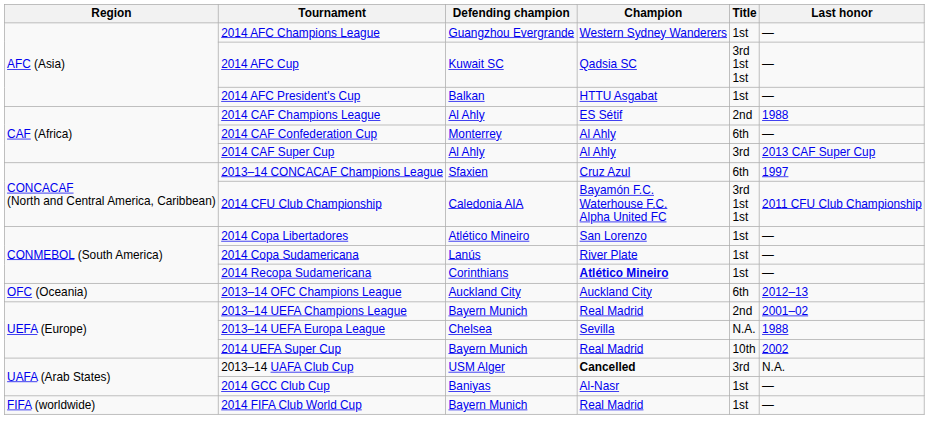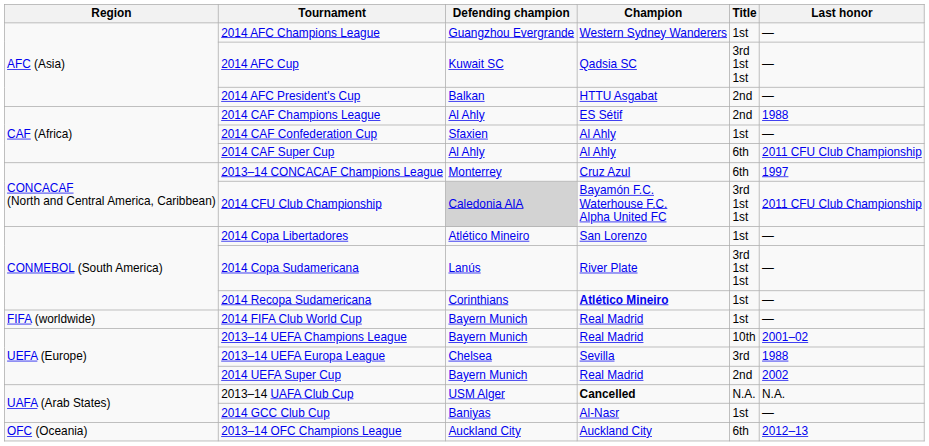 <table class="wikitable">
 <tr>
 <th>Region</th>
 <th>Tournament</th>
 <th>Defending champion</th>
 <th>Champion</th>
 <th data-sort-type="number">Title</th>
 <th>Last honor</th>
 </tr>
 <tr>
 <td rowspan=3><a href='#'>AFC</a> (Asia)</td>
 <td><a href='#'>2014 AFC Champions League</a></td>
 <td> <a href='#'>Guangzhou Evergrande</a></td>
 <td> <a href='#'>Western Sydney Wanderers</a></td>
 <td>1st</td>
 <td>—</td>
 </tr>
 <tr>
 <td><a href='#'>2014 AFC Cup</a></td>
 <td> <a href='#'>Kuwait SC</a></td>
 <td> <a href='#'>Qadsia SC</a></td>
 <td>3rd<br>1st<br>1st</td>
 <td>—</td>
 </tr>
 <tr>
 <td><a href='#'>2014 AFC President's Cup</a></td>
 <td> <a href='#'>Balkan</a></td>
 <td> <a href='#'>HTTU Asgabat</a></td>
-<td>1st</td>
+<td>2nd</td>
 <td>—</td>
 </tr>
 <tr>
 <td rowspan=3><a href='#'>CAF</a> (Africa)</td>
 <td><a href='#'>2014 CAF Champions League</a></td>
 <td> <a href='#'>Al Ahly</a></td>
 <td> <a href='#'>ES Sétif</a></td>
 <td>2nd</td>
 <td><a href='#'>1988</a></td>
 </tr>
 <tr>
 <td><a href='#'>2014 CAF Confederation Cup</a></td>
-<td> <a href='#'>Monterrey</a></td>
+<td> <a href='#'>Sfaxien</a></td>
 <td> <a href='#'>Al Ahly</a></td>
-<td>6th</td>
+<td>1st</td>
 <td>—</td>
 </tr>
 <tr>
 <td><a href='#'>2014 CAF Super Cup</a></td>
 <td> <a href='#'>Al Ahly</a></td>
 <td> <a href='#'>Al Ahly</a></td>
-<td>3rd</td>
-<td><a href='#'>2013 CAF Super Cup</a></td>
+<td>6th</td>
+<td><a href='#'>2011 CFU Club Championship</a> </td>
 </tr>
 <tr>
 <td rowspan=2><a href='#'>CONCACAF</a><br>(North and Central America, Caribbean)</td>
 <td><a href='#'>2013–14 CONCACAF Champions League</a></td>
-<td> <a href='#'>Sfaxien</a></td>
+<td> <a href='#'>Monterrey</a></td>
 <td> <a href='#'>Cruz Azul</a></td>
 <td>6th</td>
 <td><a href='#'>1997</a></td>
 </tr>
 <tr>
 <td><a href='#'>2014 CFU Club Championship</a></td>
-<td> <a href='#'>Caledonia AIA</a></td>
+<td style="background: lightgrey;"> <a href='#'>Caledonia AIA</a></td>
 <td> <a href='#'>Bayamón F.C.</a><br> <a href='#'>Waterhouse F.C.</a><br> <a href='#'>Alpha United FC</a></td>
 <td>3rd<br>1st<br>1st</td>
 <td><a href='#'>2011 CFU Club Championship</a> </td>
 </tr>
 <tr>
 <td rowspan=3><a href='#'>CONMEBOL</a> (South America)</td>
 <td><a href='#'>2014 Copa Libertadores</a></td>
 <td> <a href='#'>Atlético Mineiro</a></td>
 <td> <a href='#'>San Lorenzo</a></td>
 <td>1st</td>
 <td>—</td>
 </tr>
 <tr>
 <td><a href='#'>2014 Copa Sudamericana</a></td>
 <td> <a href='#'>Lanús</a></td>
 <td> <a href='#'>River Plate</a></td>
-<td>1st</td>
+<td>3rd<br>1st<br>1st</td>
 <td>—</td>
 </tr>
 <tr>
 <td><a href='#'>2014 Recopa Sudamericana</a></td>
 <td> <a href='#'>Corinthians</a></td>
 <td><strong> <a href='#'>Atlético Mineiro</a></strong></td>
+<td>1st</td>
+<td>—</td>
+</tr>
+<tr>
+<td><a href='#'>FIFA</a> (worldwide)</td>
+<td><a href='#'>2014 FIFA Club World Cup</a></td>
+<td> <a href='#'>Bayern Munich</a></td>
+<td> <a href='#'>Real Madrid</a></td>
+<td>1st</td>
+<td>—</td>
+</tr>
+<tr>
+<td rowspan=3><a href='#'>UEFA</a> (Europe)</td>
+<td><a href='#'>2013–14 UEFA Champions League</a></td>
+<td> <a href='#'>Bayern Munich</a></td>
+<td> <a href='#'>Real Madrid</a></td>
+<td>10th</td>
+<td><a href='#'>2001–02</a></td>
+</tr>
+<tr>
+<td><a href='#'>2013–14 UEFA Europa League</a></td>
+<td> <a href='#'>Chelsea</a></td>
+<td> <a href='#'>Sevilla</a></td>
+<td>3rd</td>
+<td><a href='#'>1988</a></td>
+</tr>
+<tr>
+<td><a href='#'>2014 UEFA Super Cup</a></td>
+<td> <a href='#'>Bayern Munich</a></td>
+<td> <a href='#'>Real Madrid</a></td>
+<td>2nd</td>
+<td><a href='#'>2002</a></td>
+</tr>
+<tr>
+<td rowspan=2><a href='#'>UAFA</a> (Arab States)</td>
+<td>2013–14 <a href='#'>UAFA Club Cup</a></td>
+<td> <a href='#'>USM Alger</a></td>
+<td><strong>Cancelled</strong></td>
+<td>N.A.</td>
+<td>N.A.</td>
+</tr>
+<tr>
+<td><a href='#'>2014 GCC Club Cup</a></td>
+<td> <a href='#'>Baniyas</a></td>
+<td> <a href='#'>Al-Nasr</a></td>
 <td>1st</td>
 <td>—</td>
 </tr>
 <tr>
 <td><a href='#'>OFC</a> (Oceania)</td>
 <td><a href='#'>2013–14 OFC Champions League</a></td>
 <td> <a href='#'>Auckland City</a></td>
 <td> <a href='#'>Auckland City</a></td>
 <td>6th</td>
 <td><a href='#'>2012–13</a></td>
 </tr>
-<tr>
-<td rowspan=3><a href='#'>UEFA</a> (Europe)</td>
-<td><a href='#'>2013–14 UEFA Champions League</a></td>
-<td> <a href='#'>Bayern Munich</a></td>
-<td> <a href='#'>Real Madrid</a></td>
-<td>2nd</td>
-<td><a href='#'>2001–02</a></td>
-</tr>
-<tr>
-<td><a href='#'>2013–14 UEFA Europa League</a></td>
-<td> <a href='#'>Chelsea</a></td>
-<td> <a href='#'>Sevilla</a></td>
-<td>N.A.</td>
-<td><a href='#'>1988</a></td>
-</tr>
-<tr>
-<td><a href='#'>2014 UEFA Super Cup</a></td>
-<td> <a href='#'>Bayern Munich</a></td>
-<td> <a href='#'>Real Madrid</a></td>
-<td>10th</td>
-<td><a href='#'>2002</a></td>
-</tr>
-<tr>
-<td rowspan=2><a href='#'>UAFA</a> (Arab States)</td>
-<td>2013–14 <a href='#'>UAFA Club Cup</a></td>
-<td> <a href='#'>USM Alger</a></td>
-<td><strong>Cancelled</strong></td>
-<td>3rd</td>
-<td>N.A.</td>
-</tr>
-<tr>
-<td><a href='#'>2014 GCC Club Cup</a></td>
-<td> <a href='#'>Baniyas</a></td>
-<td> <a href='#'>Al-Nasr</a></td>
-<td>1st</td>
-<td>—</td>
-</tr>
-<tr>
-<td><a href='#'>FIFA</a> (worldwide)</td>
-<td><a href='#'>2014 FIFA Club World Cup</a></td>
-<td> <a href='#'>Bayern Munich</a></td>
-<td> <a href='#'>Real Madrid</a></td>
-<td>1st</td>
-<td>—</td>
-</tr>
 </table>
